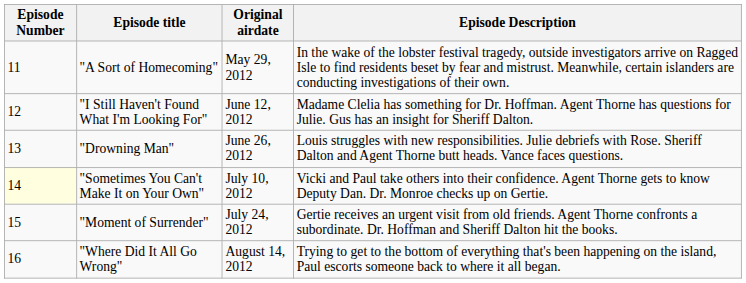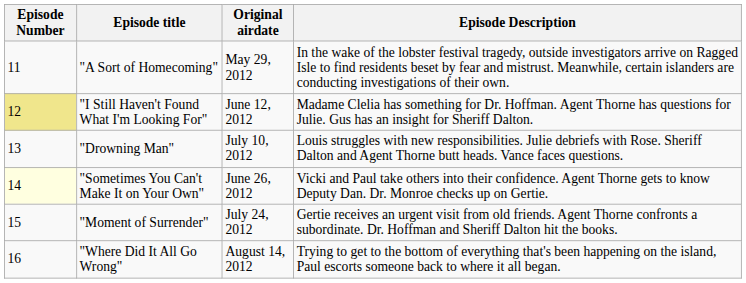 <table class="wikitable">
 <tr>
 <th>Episode Number</th>
 <th>Episode title</th>
 <th>Original airdate</th>
 <th>Episode Description</th>
 </tr>
 <tr>
 <td>11</td>
 <td>"A Sort of Homecoming"</td>
 <td>May 29, 2012</td>
 <td>In the wake of the lobster festival tragedy, outside investigators arrive on Ragged Isle to find residents beset by fear and mistrust. Meanwhile, certain islanders are conducting investigations of their own.</td>
 </tr>
 <tr>
-<td>12</td>
+<td style="background: khaki;">12</td>
 <td>"I Still Haven't Found What I'm Looking For"</td>
 <td>June 12, 2012</td>
 <td>Madame Clelia has something for Dr. Hoffman. Agent Thorne has questions for Julie. Gus has an insight for Sheriff Dalton.</td>
 </tr>
 <tr>
 <td>13</td>
 <td>"Drowning Man"</td>
-<td>June 26, 2012</td>
+<td>July 10, 2012</td>
 <td>Louis struggles with new responsibilities. Julie debriefs with Rose. Sheriff Dalton and Agent Thorne butt heads. Vance faces questions.</td>
 </tr>
 <tr>
 <td style="background: lightyellow;">14</td>
 <td>"Sometimes You Can't Make It on Your Own"</td>
-<td>July 10, 2012</td>
+<td>June 26, 2012</td>
 <td>Vicki and Paul take others into their confidence. Agent Thorne gets to know Deputy Dan. Dr. Monroe checks up on Gertie.</td>
 </tr>
 <tr>
 <td>15</td>
 <td>"Moment of Surrender"</td>
 <td>July 24, 2012</td>
 <td>Gertie receives an urgent visit from old friends. Agent Thorne confronts a subordinate. Dr. Hoffman and Sheriff Dalton hit the books.</td>
 </tr>
 <tr>
 <td>16</td>
 <td>"Where Did It All Go Wrong"</td>
 <td>August 14, 2012</td>
 <td>Trying to get to the bottom of everything that's been happening on the island, Paul escorts someone back to where it all began.</td>
 </tr>
 </table>
